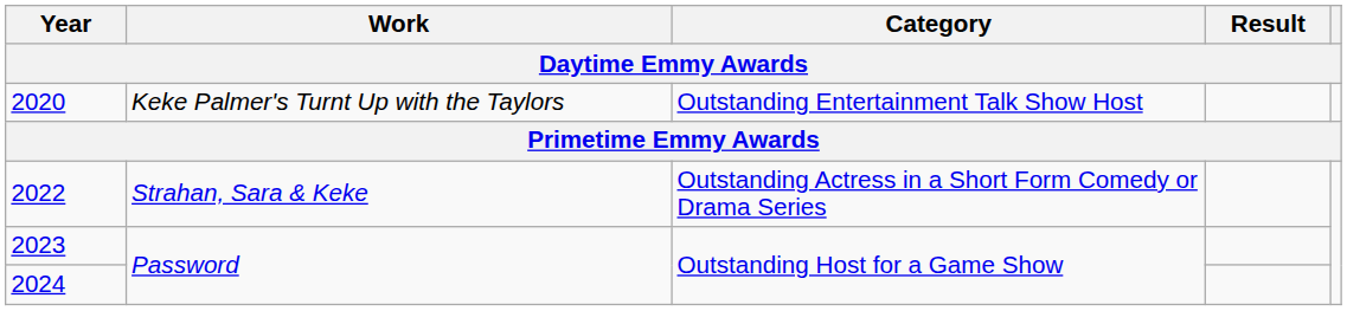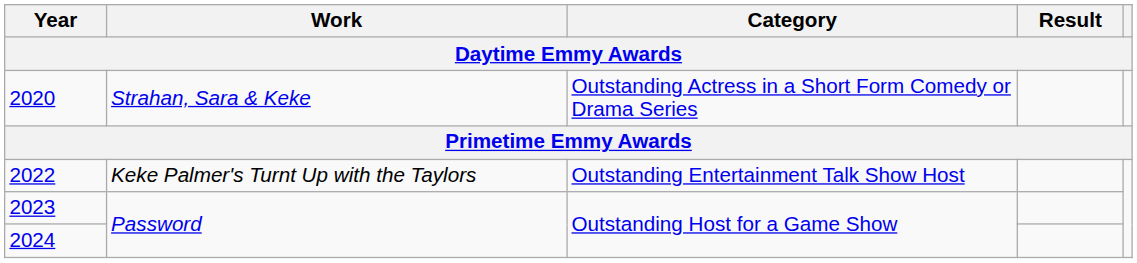 <table class=wikitable style="width:99%;">
 <tr>
 <th scope="col" style="width:5em;">Year</th>
 <th scope="col" style="width:26em;">Work</th>
 <th scope="col" style="width:25em;">Category</th>
 <th scope="col" style="width:5em;">Result</th>
 <th></th>
 </tr>
 <tr>
 <th colspan="5"><a href='#'>Daytime Emmy Awards</a></th>
 </tr>
 <tr>
 <td><a href='#'>2020</a></td>
-<td><em>Keke Palmer's Turnt Up with the Taylors</em></td>
-<td><a href='#'>Outstanding Entertainment Talk Show Host</a></td>
+<td><em><a href='#'>Strahan, Sara & Keke</a></em></td>
+<td><a href='#'>Outstanding Actress in a Short Form Comedy or Drama Series</a></td>
 <td></td>
 <td style="text-align:center;"></td>
 </tr>
 <tr>
 <th colspan="5"><a href='#'>Primetime Emmy Awards</a></th>
 </tr>
 <tr>
 <td><a href='#'>2022</a></td>
-<td><em><a href='#'>Strahan, Sara & Keke</a></em></td>
-<td><a href='#'>Outstanding Actress in a Short Form Comedy or Drama Series</a></td>
+<td><em>Keke Palmer's Turnt Up with the Taylors</em></td>
+<td><a href='#'>Outstanding Entertainment Talk Show Host</a></td>
 <td></td>
 <td style="text-align:center;" rowspan="3"></td>
 </tr>
 <tr>
 <td><a href='#'>2023</a></td>
 <td rowspan="2"><em><a href='#'>Password</a></em></td>
 <td rowspan="2"><a href='#'>Outstanding Host for a Game Show</a></td>
 <td></td>
 </tr>
 <tr>
 <td><a href='#'>2024</a></td>
 <td></td>
 </tr>
 </table>
